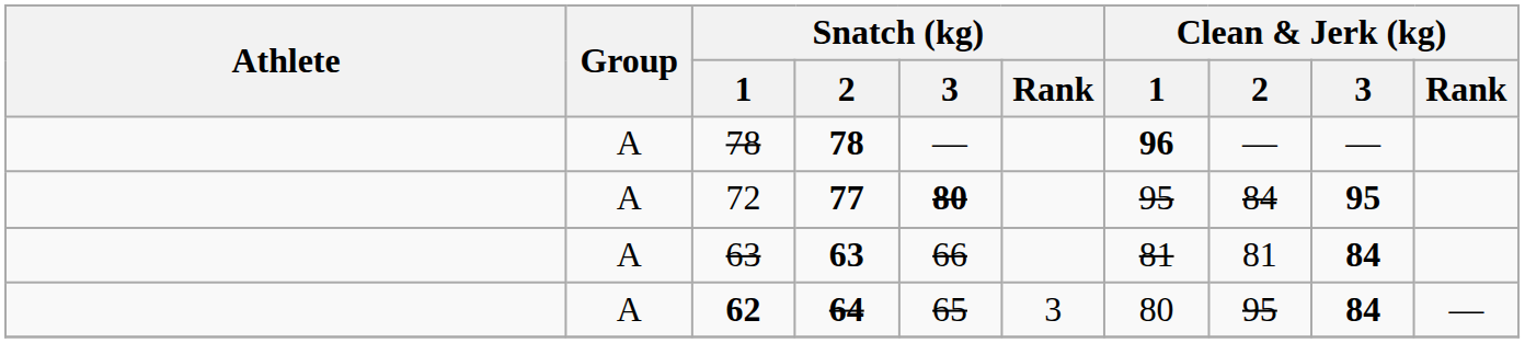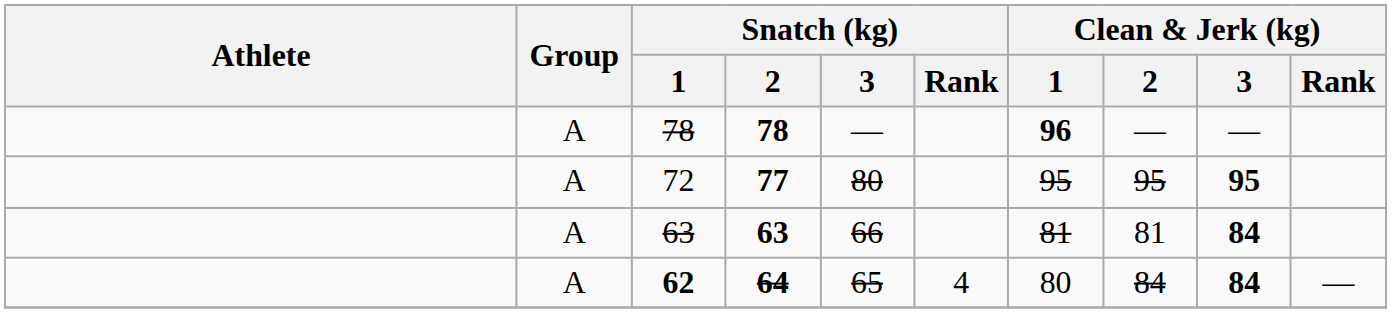 <table class = "wikitable sortable" style="text-align:center;">
 <tr>
 <th rowspan=2 class="unsortable" width=250>Athlete</th>
 <th rowspan=2 class="unsortable" width=50>Group</th>
 <th colspan=4>Snatch (kg)</th>
 <th colspan=4>Clean & Jerk (kg)</th>
 </tr>
 <tr>
 <th width=40 class="unsortable">1</th>
 <th width=40 class="unsortable">2</th>
 <th width=40 class="unsortable">3</th>
 <th width=40>Rank</th>
 <th width=40 class="unsortable">1</th>
 <th width=40 class="unsortable">2</th>
 <th width=40 class="unsortable">3</th>
 <th width=40>Rank</th>
 </tr>
 <tr>
 <td align=left></td>
 <td>A</td>
 <td><s>78</s></td>
 <td><strong>78</strong></td>
 <td>—</td>
 <td></td>
 <td><strong>96</strong></td>
 <td>—</td>
 <td>—</td>
 <td></td>
 </tr>
 <tr>
 <td align=left></td>
 <td>A</td>
 <td>72</td>
 <td><strong>77</strong></td>
-<td><strong><s>80</s></strong></td>
+<td><s>80</s></td>
 <td></td>
 <td><s>95</s></td>
-<td><s>84</s></td>
+<td><s>95</s></td>
 <td><strong>95</strong></td>
 <td></td>
 </tr>
 <tr>
 <td align=left></td>
 <td>A</td>
 <td><s>63</s></td>
 <td><strong>63</strong></td>
 <td><s>66</s></td>
 <td></td>
 <td><s>81</s></td>
 <td>81</td>
 <td><strong>84</strong></td>
 <td></td>
 </tr>
 <tr>
 <td align=left></td>
 <td>A</td>
 <td><strong>62</strong></td>
 <td><strong><s>64</s></strong></td>
 <td><s>65</s></td>
-<td>3</td>
+<td>4</td>
 <td>80</td>
-<td><s>95</s></td>
+<td><s>84</s></td>
 <td><strong>84</strong></td>
 <td>—</td>
 </tr>
 <tr>
 </tr>
 </table>
